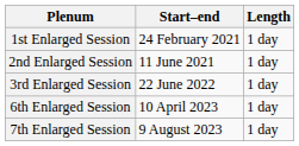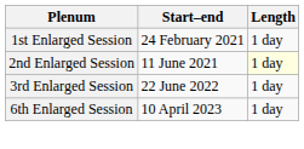 <table class="wikitable">
 <tr>
 <th scope="col">Plenum</th>
 <th scope="col">Start–end</th>
 <th scope="col">Length</th>
 </tr>
 <tr>
 <th scope="row" style="font-weight:normal;">1st Enlarged Session</th>
 <td>24 February 2021</td>
 <td>1 day</td>
 </tr>
 <tr>
 <th scope="row" style="font-weight:normal;">2nd Enlarged Session</th>
 <td>11 June 2021</td>
-<td>1 day</td>
+<td style="background: lightyellow;">1 day</td>
 </tr>
 <tr>
 <th scope="row" style="font-weight:normal;">3rd Enlarged Session</th>
 <td>22 June 2022</td>
 <td>1 day</td>
 </tr>
 <tr>
 <th scope="row" style="font-weight:normal;">6th Enlarged Session</th>
 <td>10 April 2023</td>
 <td>1 day</td>
 </tr>
-<tr>
-<th scope="row" style="font-weight:normal;">7th Enlarged Session</th>
-<td>9 August 2023</td>
-<td>1 day</td>
-</tr>
 </table>
